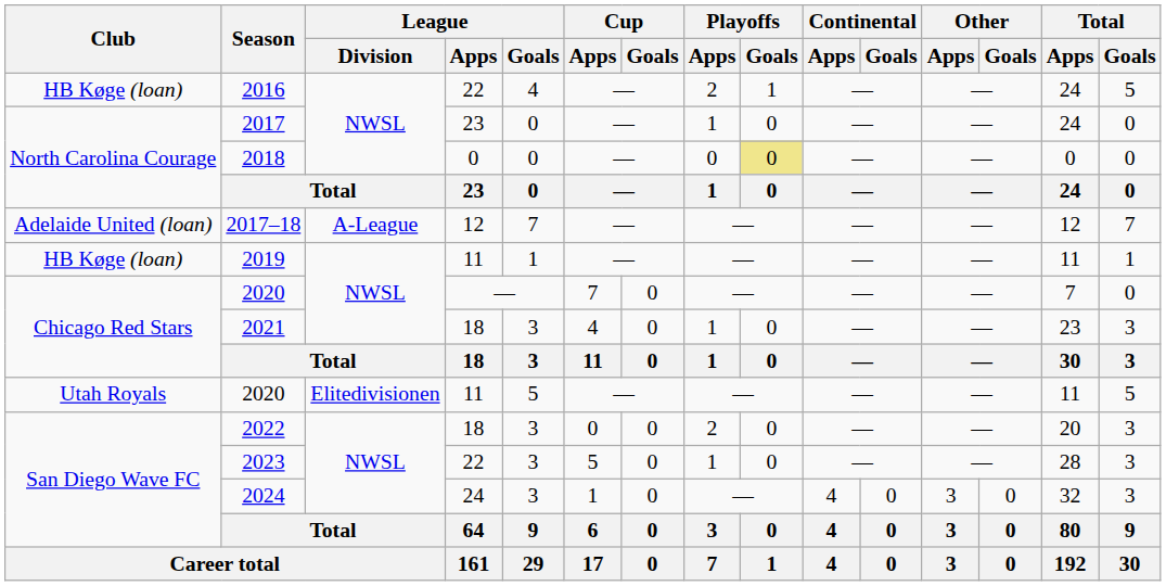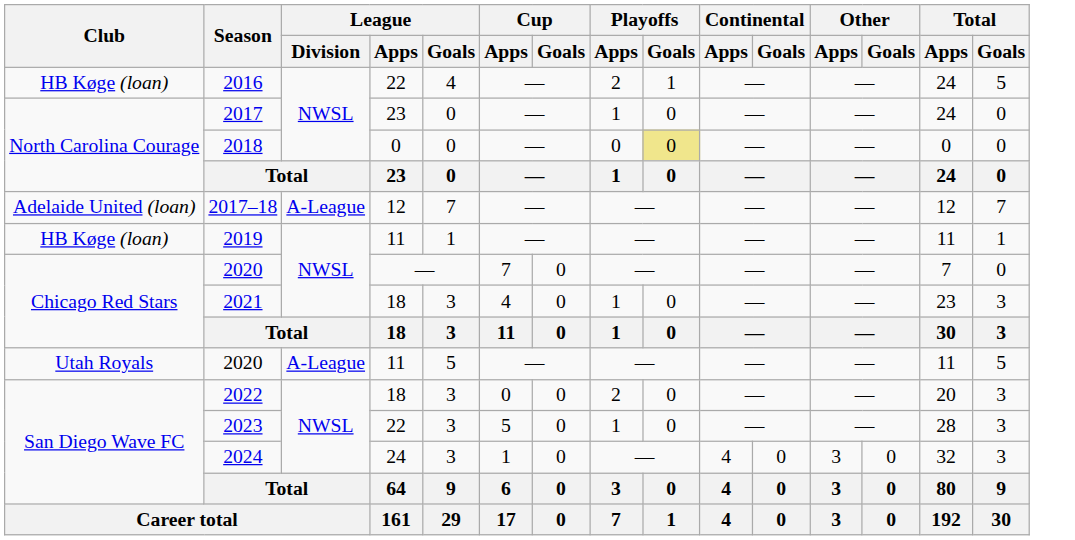 <table class="wikitable" style="text-align:center;">
 <tr>
 <th rowspan="2">Club</th>
 <th rowspan="2">Season</th>
 <th colspan="3">League</th>
 <th colspan="2">Cup</th>
 <th colspan="2">Playoffs</th>
 <th colspan="2">Continental</th>
 <th colspan="2">Other</th>
 <th colspan="2">Total</th>
 </tr>
 <tr>
 <th>Division</th>
 <th>Apps</th>
 <th>Goals</th>
 <th>Apps</th>
 <th>Goals</th>
 <th>Apps</th>
 <th>Goals</th>
 <th>Apps</th>
 <th>Goals</th>
 <th>Apps</th>
 <th>Goals</th>
 <th>Apps</th>
 <th>Goals</th>
 </tr>
 <tr>
 <td><a href='#'>HB Køge</a> <em>(loan)</em></td>
 <td><a href='#'>2016</a></td>
 <td rowspan="3"><a href='#'>NWSL</a></td>
 <td>22</td>
 <td>4</td>
 <td colspan="2">—</td>
 <td>2</td>
 <td>1</td>
 <td colspan="2">—</td>
 <td colspan="2">—</td>
 <td>24</td>
 <td>5</td>
 </tr>
 <tr>
 <td rowspan="3"><a href='#'>North Carolina Courage</a></td>
 <td><a href='#'>2017</a></td>
 <td>23</td>
 <td>0</td>
 <td colspan="2">—</td>
 <td>1</td>
 <td>0</td>
 <td colspan="2">—</td>
 <td colspan="2">—</td>
 <td>24</td>
 <td>0</td>
 </tr>
 <tr>
 <td><a href='#'>2018</a></td>
 <td>0</td>
 <td>0</td>
 <td colspan="2">—</td>
 <td>0</td>
 <td style="background: khaki;">0</td>
 <td colspan="2">—</td>
 <td colspan="2">—</td>
 <td>0</td>
 <td>0</td>
 </tr>
 <tr>
 <th colspan="2">Total</th>
 <th>23</th>
 <th>0</th>
 <th colspan="2">—</th>
 <th>1</th>
 <th>0</th>
 <th colspan="2">—</th>
 <th colspan="2">—</th>
 <th>24</th>
 <th>0</th>
 </tr>
 <tr>
 <td><a href='#'>Adelaide United</a> <em>(loan)</em></td>
 <td><a href='#'>2017–18</a></td>
 <td><a href='#'>A-League</a></td>
 <td>12</td>
 <td>7</td>
 <td colspan="2">—</td>
 <td colspan="2">—</td>
 <td colspan="2">—</td>
 <td colspan="2">—</td>
 <td>12</td>
 <td>7</td>
 </tr>
 <tr>
 <td><a href='#'>HB Køge</a> <em>(loan)</em></td>
 <td><a href='#'>2019</a></td>
 <td rowspan="3"><a href='#'>NWSL</a></td>
 <td>11</td>
 <td>1</td>
 <td colspan="2">—</td>
 <td colspan="2">—</td>
 <td colspan="2">—</td>
 <td colspan="2">—</td>
 <td>11</td>
 <td>1</td>
 </tr>
 <tr>
 <td rowspan="3"><a href='#'>Chicago Red Stars</a></td>
 <td><a href='#'>2020</a></td>
 <td colspan="2">—</td>
 <td>7</td>
 <td>0</td>
 <td colspan="2">—</td>
 <td colspan="2">—</td>
 <td colspan="2">—</td>
 <td>7</td>
 <td>0</td>
 </tr>
 <tr>
 <td><a href='#'>2021</a></td>
 <td>18</td>
 <td>3</td>
 <td>4</td>
 <td>0</td>
 <td>1</td>
 <td>0</td>
 <td colspan="2">—</td>
 <td colspan="2">—</td>
 <td>23</td>
 <td>3</td>
 </tr>
 <tr>
 <th colspan="2">Total</th>
 <th>18</th>
 <th>3</th>
 <th>11</th>
 <th>0</th>
 <th>1</th>
 <th>0</th>
 <th colspan="2">—</th>
 <th colspan="2">—</th>
 <th>30</th>
 <th>3</th>
 </tr>
 <tr>
 <td><a href='#'>Utah Royals</a></td>
 <td>2020</td>
-<td><a href='#'>Elitedivisionen</a></td>
+<td><a href='#'>A-League</a></td>
 <td>11</td>
 <td>5</td>
 <td colspan="2">—</td>
 <td colspan="2">—</td>
 <td colspan="2">—</td>
 <td colspan="2">—</td>
 <td>11</td>
 <td>5</td>
 </tr>
 <tr>
 <td rowspan="4"><a href='#'>San Diego Wave FC</a></td>
 <td><a href='#'>2022</a></td>
 <td rowspan="3"><a href='#'>NWSL</a></td>
 <td>18</td>
 <td>3</td>
 <td>0</td>
 <td>0</td>
 <td>2</td>
 <td>0</td>
 <td colspan="2">—</td>
 <td colspan="2">—</td>
 <td>20</td>
 <td>3</td>
 </tr>
 <tr>
 <td><a href='#'>2023</a></td>
 <td>22</td>
 <td>3</td>
 <td>5</td>
 <td>0</td>
 <td>1</td>
 <td>0</td>
 <td colspan="2">—</td>
 <td colspan="2">—</td>
 <td>28</td>
 <td>3</td>
 </tr>
 <tr>
 <td><a href='#'>2024</a></td>
 <td>24</td>
 <td>3</td>
 <td>1</td>
 <td>0</td>
 <td colspan="2">—</td>
 <td>4</td>
 <td>0</td>
 <td>3</td>
 <td>0</td>
 <td>32</td>
 <td>3</td>
 </tr>
 <tr>
 <th colspan="2">Total</th>
 <th>64</th>
 <th>9</th>
 <th>6</th>
 <th>0</th>
 <th>3</th>
 <th>0</th>
 <th>4</th>
 <th>0</th>
 <th>3</th>
 <th>0</th>
 <th>80</th>
 <th>9</th>
 </tr>
 <tr>
 <th colspan="3">Career total</th>
 <th>161</th>
 <th>29</th>
 <th>17</th>
 <th>0</th>
 <th>7</th>
 <th>1</th>
 <th>4</th>
 <th>0</th>
 <th>3</th>
 <th>0</th>
 <th>192</th>
 <th>30</th>
 </tr>
 </table>
